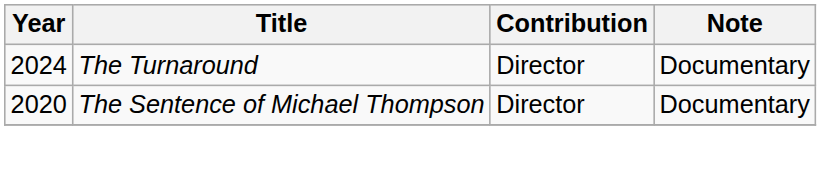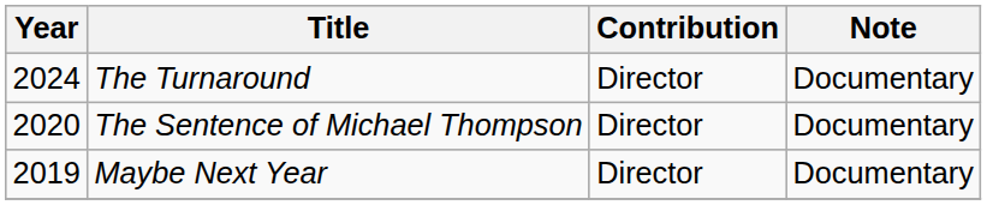 <table class="wikitable sortable">
 <tr>
 <th>Year</th>
 <th>Title</th>
 <th>Contribution</th>
 <th>Note</th>
 </tr>
 <tr>
 <td>2024</td>
 <td><em>The Turnaround</em></td>
 <td>Director</td>
 <td>Documentary</td>
 </tr>
 <tr>
 <td>2020</td>
 <td><em>The Sentence of Michael Thompson</em></td>
 <td>Director</td>
 <td>Documentary</td>
 </tr>
 <tr>
+<td>2019</td>
+<td><em>Maybe Next Year</em></td>
+<td>Director</td>
+<td>Documentary</td>
+</tr>
+<tr>
 </tr>
 </table>
